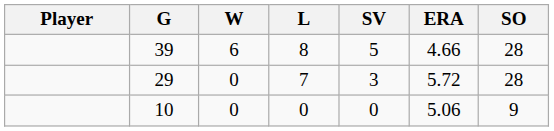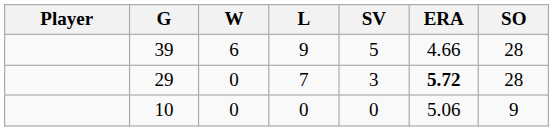 <table class="wikitable sortable">
 <tr>
 <th bgcolor="#DDDDFF" width="16%">Player</th>
 <th bgcolor="#DDDDFF" width="9%">G</th>
 <th bgcolor="#DDDDFF" width="9%">W</th>
 <th bgcolor="#DDDDFF" width="9%">L</th>
 <th bgcolor="#DDDDFF" width="9%">SV</th>
 <th bgcolor="#DDDDFF" width="9%">ERA</th>
 <th bgcolor="#DDDDFF" width="9%">SO</th>
 </tr>
 <tr align="center">
 <td></td>
 <td>39</td>
 <td>6</td>
-<td>8</td>
+<td>9</td>
 <td>5</td>
 <td>4.66</td>
 <td>28</td>
 </tr>
 <tr align="center">
 <td></td>
 <td>29</td>
 <td>0</td>
 <td>7</td>
 <td>3</td>
-<td>5.72</td>
+<td><strong>5.72</strong></td>
 <td>28</td>
 </tr>
 <tr align="center">
 <td></td>
 <td>10</td>
 <td>0</td>
 <td>0</td>
 <td>0</td>
 <td>5.06</td>
 <td>9</td>
 </tr>
 </table>
